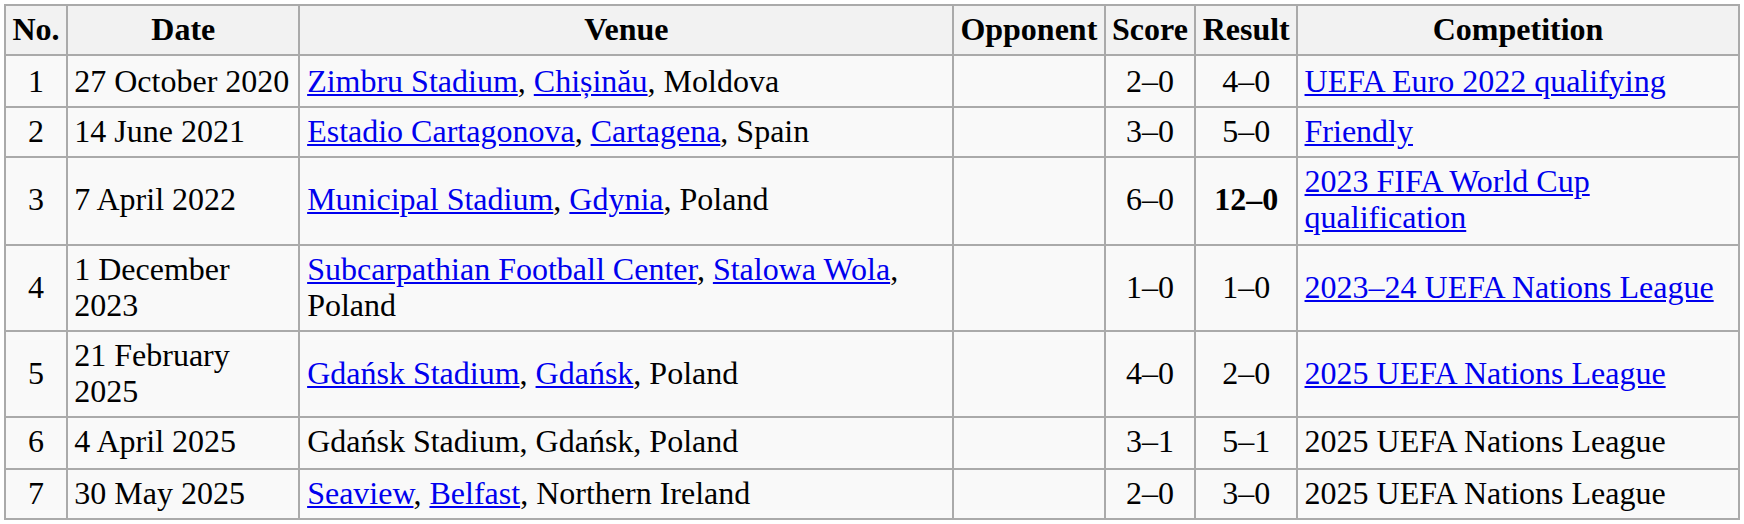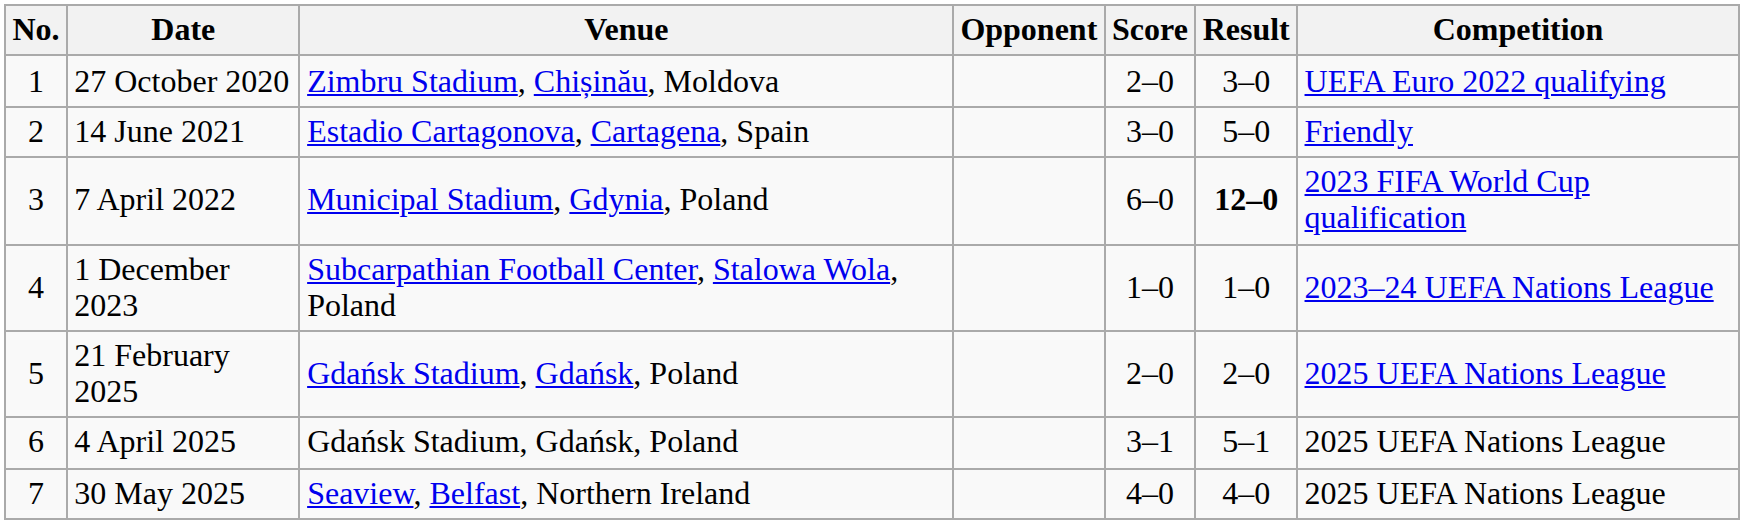 <table class="wikitable sortable">
 <tr>
 <th>No.</th>
 <th>Date</th>
 <th>Venue</th>
 <th>Opponent</th>
 <th>Score</th>
 <th>Result</th>
 <th>Competition</th>
 </tr>
 <tr>
 <td align=center>1</td>
 <td>27 October 2020</td>
 <td><a href='#'>Zimbru Stadium</a>, <a href='#'>Chișinău</a>, Moldova</td>
 <td></td>
 <td align=center>2–0</td>
-<td align=center>4–0</td>
+<td align=center>3–0</td>
 <td><a href='#'>UEFA Euro 2022 qualifying</a></td>
 </tr>
 <tr>
 <td align=center>2</td>
 <td>14 June 2021</td>
 <td><a href='#'>Estadio Cartagonova</a>, <a href='#'>Cartagena</a>, Spain</td>
 <td></td>
 <td align=center>3–0</td>
 <td align=center>5–0</td>
 <td><a href='#'>Friendly</a></td>
 </tr>
 <tr>
 <td align=center>3</td>
 <td>7 April 2022</td>
 <td><a href='#'>Municipal Stadium</a>, <a href='#'>Gdynia</a>, Poland</td>
 <td></td>
 <td align=center>6–0</td>
 <td align=center><strong>12–0</strong></td>
 <td><a href='#'>2023 FIFA World Cup qualification</a></td>
 </tr>
 <tr>
 <td align=center>4</td>
 <td>1 December 2023</td>
 <td><a href='#'>Subcarpathian Football Center</a>, <a href='#'>Stalowa Wola</a>, Poland</td>
 <td></td>
 <td align=center>1–0</td>
 <td align=center>1–0</td>
 <td><a href='#'>2023–24 UEFA Nations League</a></td>
 </tr>
 <tr>
 <td align=center>5</td>
 <td>21 February 2025</td>
 <td><a href='#'>Gdańsk Stadium</a>, <a href='#'>Gdańsk</a>, Poland</td>
 <td></td>
-<td align=center>4–0</td>
+<td align=center>2–0</td>
 <td align=center>2–0</td>
 <td><a href='#'>2025 UEFA Nations League</a></td>
 </tr>
 <tr>
 <td align=center>6</td>
 <td>4 April 2025</td>
 <td>Gdańsk Stadium, Gdańsk, Poland</td>
 <td></td>
 <td align=center>3–1</td>
 <td align=center>5–1</td>
 <td>2025 UEFA Nations League</td>
 </tr>
 <tr>
 <td align=center>7</td>
 <td>30 May 2025</td>
 <td><a href='#'>Seaview</a>, <a href='#'>Belfast</a>, Northern Ireland</td>
 <td></td>
-<td align=center>2–0</td>
-<td align=center>3–0</td>
+<td align=center>4–0</td>
+<td align=center>4–0</td>
 <td>2025 UEFA Nations League</td>
 </tr>
 <tr>
 </tr>
 </table>
